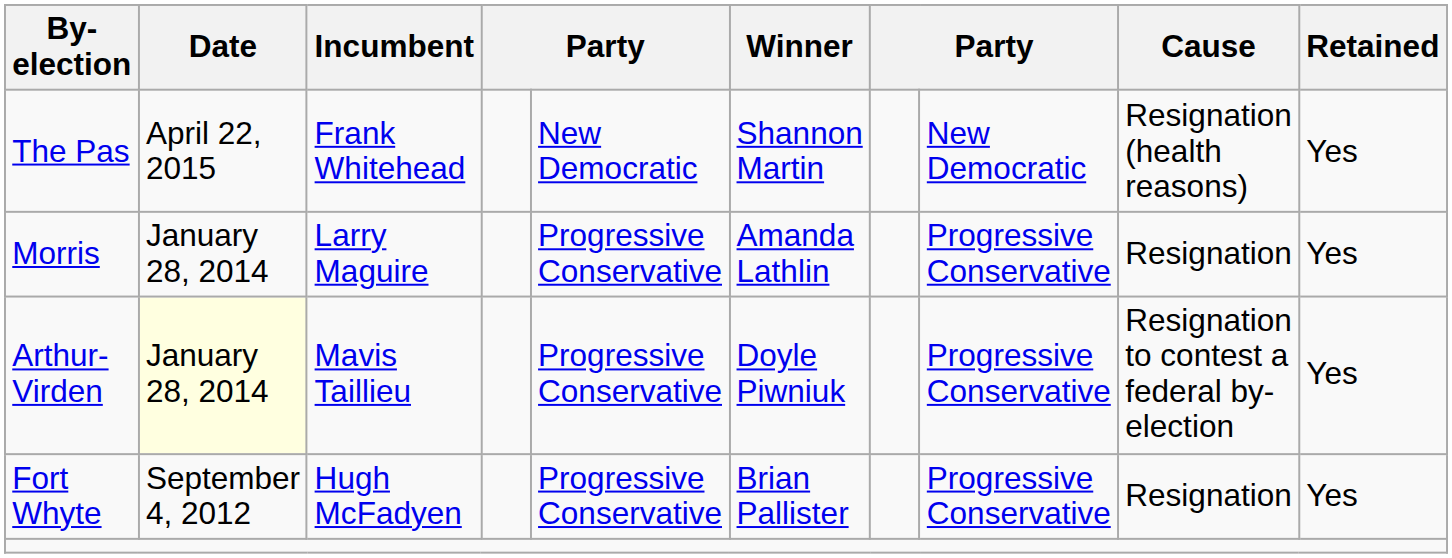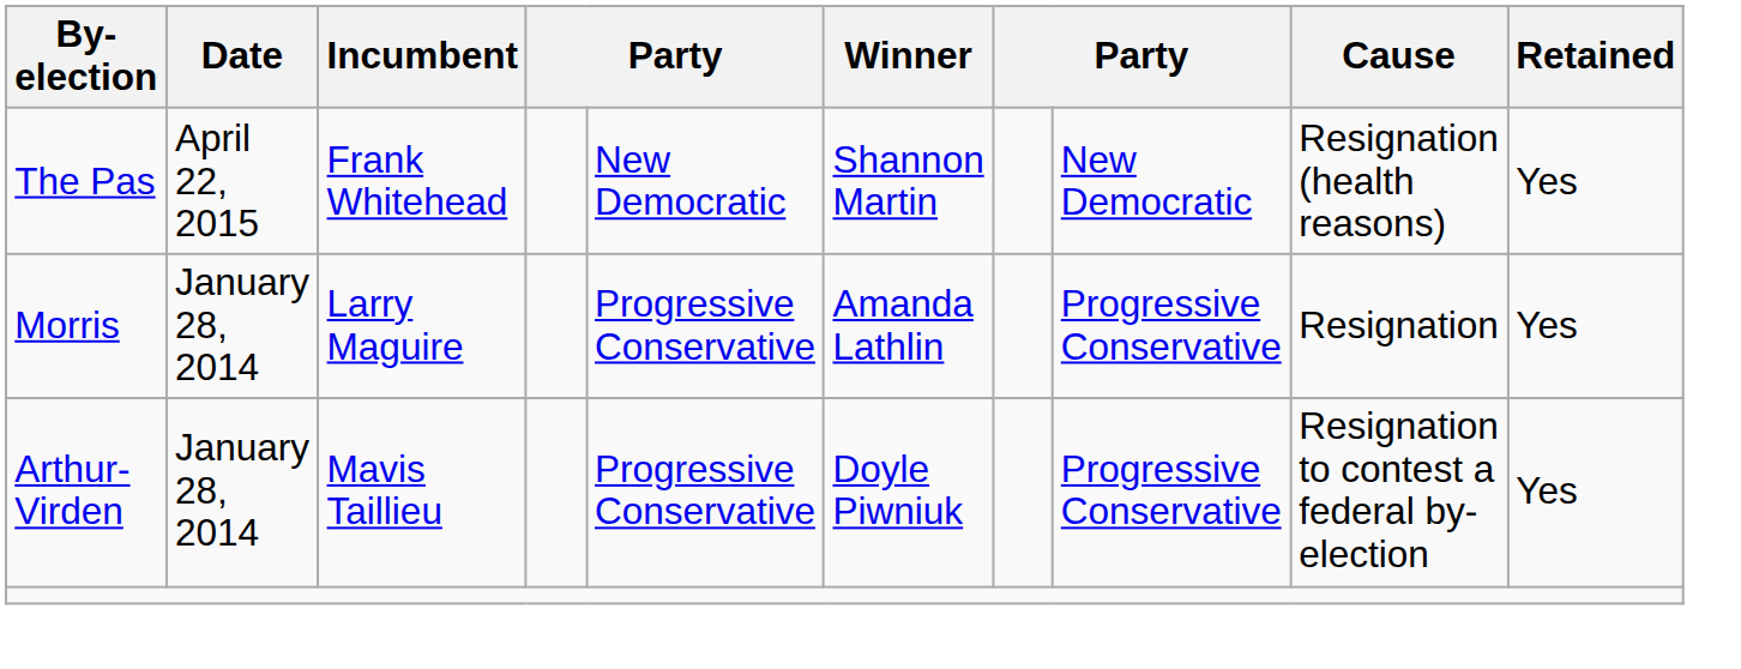 <table class="wikitable" style="width:100%">
 <tr>
 <th>By-election</th>
 <th>Date</th>
 <th>Incumbent</th>
 <th colspan="2">Party</th>
 <th>Winner</th>
 <th colspan="2">Party</th>
 <th>Cause</th>
 <th>Retained</th>
 </tr>
 <tr>
 <td><a href='#'>The Pas</a></td>
 <td>April 22, 2015</td>
 <td><a href='#'>Frank Whitehead</a></td>
 <td>    </td>
 <td><a href='#'>New Democratic</a></td>
 <td><a href='#'>Shannon Martin</a></td>
 <td>    </td>
 <td><a href='#'>New Democratic</a></td>
 <td>Resignation (health reasons)</td>
 <td>Yes</td>
 </tr>
 <tr>
 <td><a href='#'>Morris</a></td>
 <td>January 28, 2014</td>
 <td><a href='#'>Larry Maguire</a></td>
 <td>    </td>
 <td><a href='#'>Progressive Conservative</a></td>
 <td><a href='#'>Amanda Lathlin</a></td>
 <td>    </td>
 <td><a href='#'>Progressive Conservative</a></td>
 <td>Resignation</td>
 <td>Yes</td>
 </tr>
 <tr>
 <td><a href='#'>Arthur-Virden</a></td>
-<td style="background: lightyellow;">January 28, 2014</td>
+<td>January 28, 2014</td>
 <td><a href='#'>Mavis Taillieu</a></td>
 <td>    </td>
 <td><a href='#'>Progressive Conservative</a></td>
 <td><a href='#'>Doyle Piwniuk</a></td>
 <td>    </td>
 <td><a href='#'>Progressive Conservative</a></td>
 <td>Resignation to contest a federal by-election</td>
 <td>Yes</td>
 </tr>
 <tr>
-<td><a href='#'>Fort Whyte</a></td>
-<td>September 4, 2012</td>
-<td><a href='#'>Hugh McFadyen</a></td>
-<td>    </td>
-<td><a href='#'>Progressive Conservative</a></td>
-<td><a href='#'>Brian Pallister</a></td>
-<td>    </td>
-<td><a href='#'>Progressive Conservative</a></td>
-<td>Resignation</td>
-<td>Yes</td>
-</tr>
-<tr>
 <td colspan="10"></td>
 </tr>
 </table>
